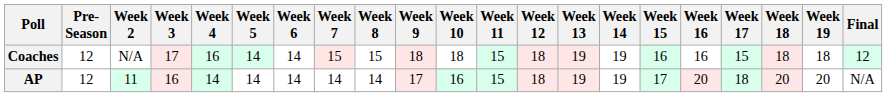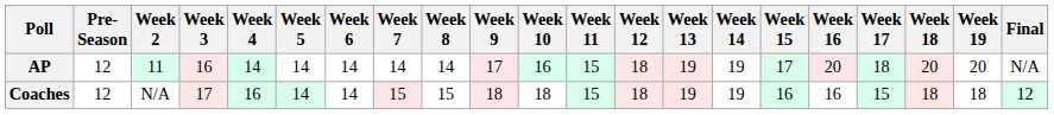 <table class="wikitable" style="white-space:nowrap;font-size:90%">
 <tr>
 <th>Poll</th>
 <th>Pre-<br>Season</th>
 <th>Week<br>2</th>
 <th>Week<br>3</th>
 <th>Week<br>4</th>
 <th>Week<br>5</th>
 <th>Week<br>6</th>
 <th>Week<br>7</th>
 <th>Week<br>8</th>
 <th>Week<br>9</th>
 <th>Week<br>10</th>
 <th>Week<br>11</th>
 <th>Week<br>12</th>
 <th>Week<br>13</th>
 <th>Week<br>14</th>
 <th>Week<br>15</th>
 <th>Week<br>16</th>
 <th>Week<br>17</th>
 <th>Week<br>18</th>
 <th>Week<br>19</th>
 <th>Final</th>
 </tr>
 <tr style="text-align:center;">
+<th>AP</th>
+<td style="background:#FFFFFF;">12</td>
+<td style="background:#D8FFEB;">11</td>
+<td style="background:#FFE6E6;">16</td>
+<td style="background:#D8FFEB;">14</td>
+<td style="background:#FFFFFF;">14</td>
+<td style="background:#FFFFFF;">14</td>
+<td style="background:#FFFFFF;">14</td>
+<td style="background:#FFFFFF;">14</td>
+<td style="background:#FFE6E6;">17</td>
+<td style="background:#D8FFEB;">16</td>
+<td style="background:#D8FFEB;">15</td>
+<td style="background:#FFE6E6;">18</td>
+<td style="background:#FFE6E6;">19</td>
+<td style="background:#FFFFFF;">19</td>
+<td style="background:#D8FFEB;">17</td>
+<td style="background:#FFE6E6;">20</td>
+<td style="background:#D8FFEB;">18</td>
+<td style="background:#FFE6E6;">20</td>
+<td style="background:#FFFFFF;">20</td>
+<td style="background:#FFFFFF;">N/A</td>
+</tr>
+<tr style="text-align:center;">
 <th>Coaches</th>
 <td style="background:#FFFFFF;">12</td>
 <td style="background:#FFFFFF;">N/A</td>
 <td style="background:#FFE6E6;">17</td>
 <td style="background:#D8FFEB;">16</td>
 <td style="background:#D8FFEB;">14</td>
 <td style="background:#FFFFFF;">14</td>
 <td style="background:#FFE6E6;">15</td>
 <td style="background:#FFFFFF;">15</td>
 <td style="background:#FFE6E6;">18</td>
 <td style="background:#FFFFFF;">18</td>
 <td style="background:#D8FFEB;">15</td>
 <td style="background:#FFE6E6;">18</td>
 <td style="background:#FFE6E6;">19</td>
 <td style="background:#FFFFFF;">19</td>
 <td style="background:#D8FFEB;">16</td>
 <td style="background:#FFFFFF;">16</td>
 <td style="background:#D8FFEB;">15</td>
 <td style="background:#FFE6E6;">18</td>
 <td style="background:#FFFFFF;">18</td>
 <td style="background:#D8FFEB;">12</td>
 </tr>
-<tr style="text-align:center;">
-<th>AP</th>
-<td style="background:#FFFFFF;">12</td>
-<td style="background:#D8FFEB;">11</td>
-<td style="background:#FFE6E6;">16</td>
-<td style="background:#D8FFEB;">14</td>
-<td style="background:#FFFFFF;">14</td>
-<td style="background:#FFFFFF;">14</td>
-<td style="background:#FFFFFF;">14</td>
-<td style="background:#FFFFFF;">14</td>
-<td style="background:#FFE6E6;">17</td>
-<td style="background:#D8FFEB;">16</td>
-<td style="background:#D8FFEB;">15</td>
-<td style="background:#FFE6E6;">18</td>
-<td style="background:#FFE6E6;">19</td>
-<td style="background:#FFFFFF;">19</td>
-<td style="background:#D8FFEB;">17</td>
-<td style="background:#FFE6E6;">20</td>
-<td style="background:#D8FFEB;">18</td>
-<td style="background:#FFE6E6;">20</td>
-<td style="background:#FFFFFF;">20</td>
-<td style="background:#FFFFFF;">N/A</td>
-</tr>
 </table>
